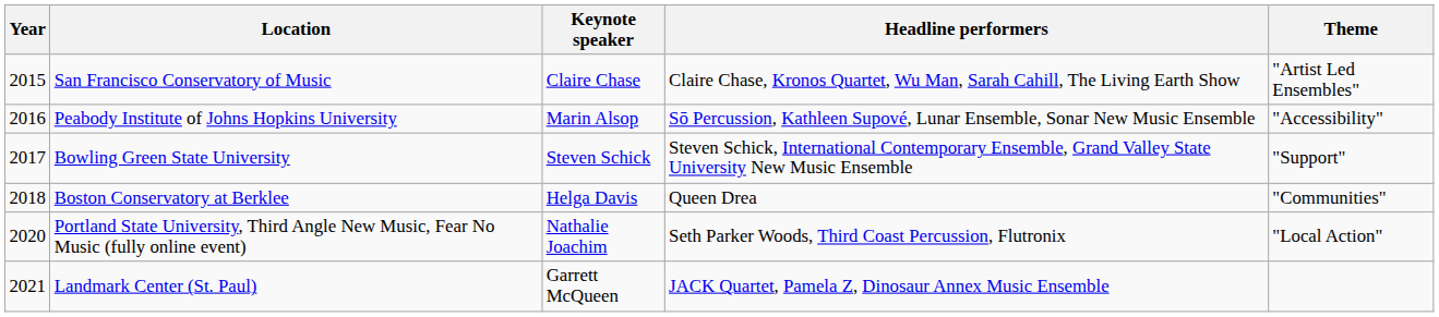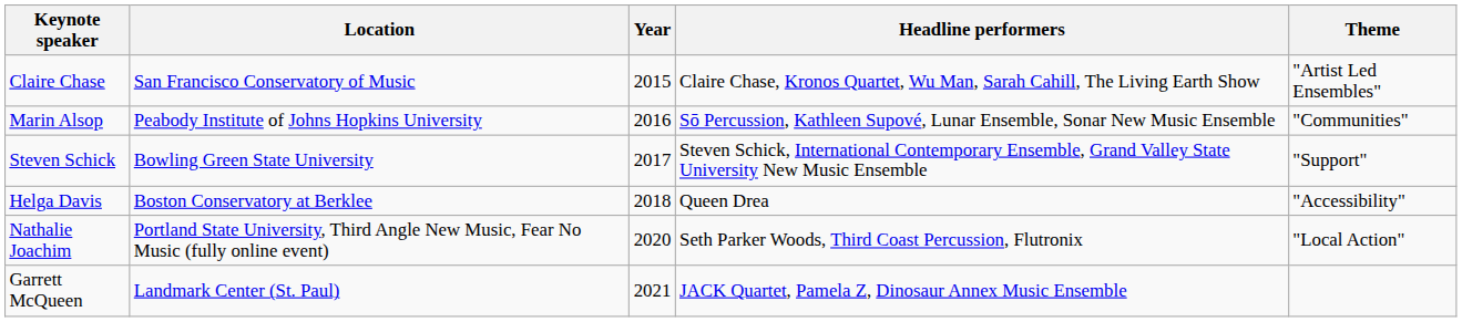 <table class="wikitable">
 <tr>
+<th>Keynote speaker</th>
+<th>Location</th>
 <th>Year</th>
-<th>Location</th>
-<th>Keynote speaker</th>
 <th>Headline performers</th>
 <th>Theme</th>
 </tr>
 <tr>
+<td><a href='#'>Claire Chase</a></td>
+<td><a href='#'>San Francisco Conservatory of Music</a></td>
 <td>2015</td>
-<td><a href='#'>San Francisco Conservatory of Music</a></td>
-<td><a href='#'>Claire Chase</a></td>
 <td>Claire Chase, <a href='#'>Kronos Quartet</a>, <a href='#'>Wu Man</a>, <a href='#'>Sarah Cahill</a>, The Living Earth Show</td>
 <td>"Artist Led Ensembles"</td>
 </tr>
 <tr>
+<td><a href='#'>Marin Alsop</a></td>
+<td><a href='#'>Peabody Institute</a> of <a href='#'>Johns Hopkins University</a></td>
 <td>2016</td>
-<td><a href='#'>Peabody Institute</a> of <a href='#'>Johns Hopkins University</a></td>
-<td><a href='#'>Marin Alsop</a></td>
 <td><a href='#'>Sō Percussion</a>, <a href='#'>Kathleen Supové</a>, Lunar Ensemble, Sonar New Music Ensemble</td>
-<td>"Accessibility"</td>
+<td>"Communities"</td>
 </tr>
 <tr>
+<td><a href='#'>Steven Schick</a></td>
+<td><a href='#'>Bowling Green State University</a></td>
 <td>2017</td>
-<td><a href='#'>Bowling Green State University</a></td>
-<td><a href='#'>Steven Schick</a></td>
 <td>Steven Schick, <a href='#'>International Contemporary Ensemble</a>, <a href='#'>Grand Valley State University</a> New Music Ensemble</td>
 <td>"Support"</td>
 </tr>
 <tr>
+<td><a href='#'>Helga Davis</a></td>
+<td><a href='#'>Boston Conservatory at Berklee</a></td>
 <td>2018</td>
-<td><a href='#'>Boston Conservatory at Berklee</a></td>
-<td><a href='#'>Helga Davis</a></td>
 <td>Queen Drea</td>
-<td>"Communities"</td>
+<td>"Accessibility"</td>
 </tr>
 <tr>
+<td><a href='#'>Nathalie Joachim</a></td>
+<td><a href='#'>Portland State University</a>, Third Angle New Music, Fear No Music (fully online event)</td>
 <td>2020</td>
-<td><a href='#'>Portland State University</a>, Third Angle New Music, Fear No Music (fully online event)</td>
-<td><a href='#'>Nathalie Joachim</a></td>
 <td>Seth Parker Woods, <a href='#'>Third Coast Percussion</a>, Flutronix</td>
 <td>"Local Action"</td>
 </tr>
 <tr>
+<td>Garrett McQueen</td>
+<td><a href='#'>Landmark Center (St. Paul)</a></td>
 <td>2021</td>
-<td><a href='#'>Landmark Center (St. Paul)</a></td>
-<td>Garrett McQueen</td>
 <td><a href='#'>JACK Quartet</a>, <a href='#'>Pamela Z</a>, <a href='#'>Dinosaur Annex Music Ensemble</a></td>
 <td> </td>
 </tr>
 </table>
